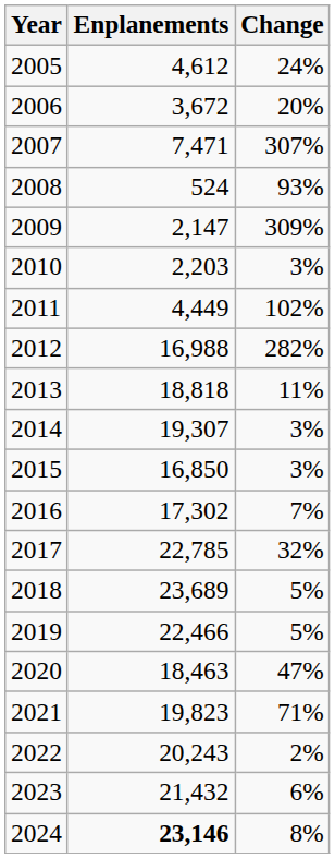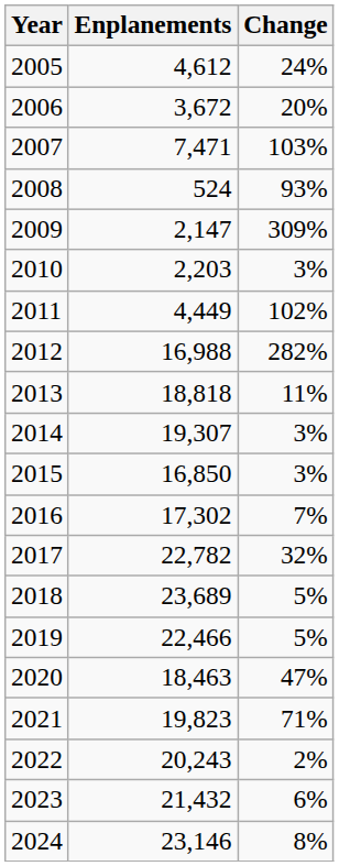 <table class="wikitable">
 <tr>
 <th>Year</th>
 <th>Enplanements</th>
 <th>Change</th>
 </tr>
 <tr>
 <td>2005</td>
 <td align=right>4,612</td>
 <td align=right>24%</td>
 </tr>
 <tr>
 <td>2006</td>
 <td align=right>3,672</td>
 <td align=right>20%</td>
 </tr>
 <tr>
 <td>2007</td>
 <td align=right>7,471</td>
-<td align=right>307%</td>
+<td align=right>103%</td>
 </tr>
 <tr>
 <td>2008</td>
 <td align=right>524</td>
 <td align=right>93%</td>
 </tr>
 <tr>
 <td>2009</td>
 <td align=right>2,147</td>
 <td align=right>309%</td>
 </tr>
 <tr>
 <td>2010</td>
 <td align=right>2,203</td>
 <td align=right>3%</td>
 </tr>
 <tr>
 <td>2011</td>
 <td align=right>4,449</td>
 <td align=right>102%</td>
 </tr>
 <tr>
 <td>2012</td>
 <td align=right>16,988</td>
 <td align=right>282%</td>
 </tr>
 <tr>
 <td>2013</td>
 <td align=right>18,818</td>
 <td align=right>11%</td>
 </tr>
 <tr>
 <td>2014</td>
 <td align=right>19,307</td>
 <td align=right>3%</td>
 </tr>
 <tr>
 <td>2015</td>
 <td align=right>16,850</td>
 <td align=right>3%</td>
 </tr>
 <tr>
 <td>2016</td>
 <td align=right>17,302</td>
 <td align=right>7%</td>
 </tr>
 <tr>
 <td>2017</td>
-<td align=right>22,785</td>
+<td align=right>22,782</td>
 <td align=right>32%</td>
 </tr>
 <tr>
 <td>2018</td>
 <td align=right>23,689</td>
 <td align=right>5%</td>
 </tr>
 <tr>
 <td>2019</td>
 <td align=right>22,466</td>
 <td align=right>5%</td>
 </tr>
 <tr>
 <td>2020</td>
 <td align=right>18,463</td>
 <td align=right>47%</td>
 </tr>
 <tr>
 <td>2021</td>
 <td align=right>19,823</td>
 <td align=right>71%</td>
 </tr>
 <tr>
 <td>2022</td>
 <td align=right>20,243</td>
 <td align=right>2%</td>
 </tr>
 <tr>
 <td>2023</td>
 <td align=right>21,432</td>
 <td align=right>6%</td>
 </tr>
 <tr>
 <td>2024</td>
-<td align=right><strong>23,146</strong></td>
+<td align=right>23,146</td>
 <td align=right>8%</td>
 </tr>
 <tr>
 </tr>
 </table>
